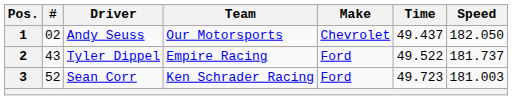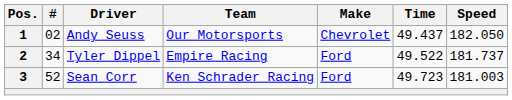 <table class="wikitable" style="font-size:95%">
 <tr>
 <th>Pos.</th>
 <th>#</th>
 <th>Driver</th>
 <th>Team</th>
 <th>Make</th>
 <th>Time</th>
 <th>Speed</th>
 </tr>
 <tr>
 <th>1</th>
 <td>02</td>
 <td><a href='#'>Andy Seuss</a></td>
 <td><a href='#'>Our Motorsports</a></td>
 <td><a href='#'>Chevrolet</a></td>
 <td>49.437</td>
 <td>182.050</td>
 </tr>
 <tr>
 <th>2</th>
-<td>43</td>
+<td>34</td>
 <td><a href='#'>Tyler Dippel</a></td>
 <td><a href='#'>Empire Racing</a></td>
 <td><a href='#'>Ford</a></td>
 <td>49.522</td>
 <td>181.737</td>
 </tr>
 <tr>
 <th>3</th>
 <td>52</td>
 <td><a href='#'>Sean Corr</a></td>
 <td><a href='#'>Ken Schrader Racing</a></td>
 <td><a href='#'>Ford</a></td>
 <td>49.723</td>
 <td>181.003</td>
 </tr>
 <tr>
 <th colspan="7"></th>
 </tr>
 </table>
